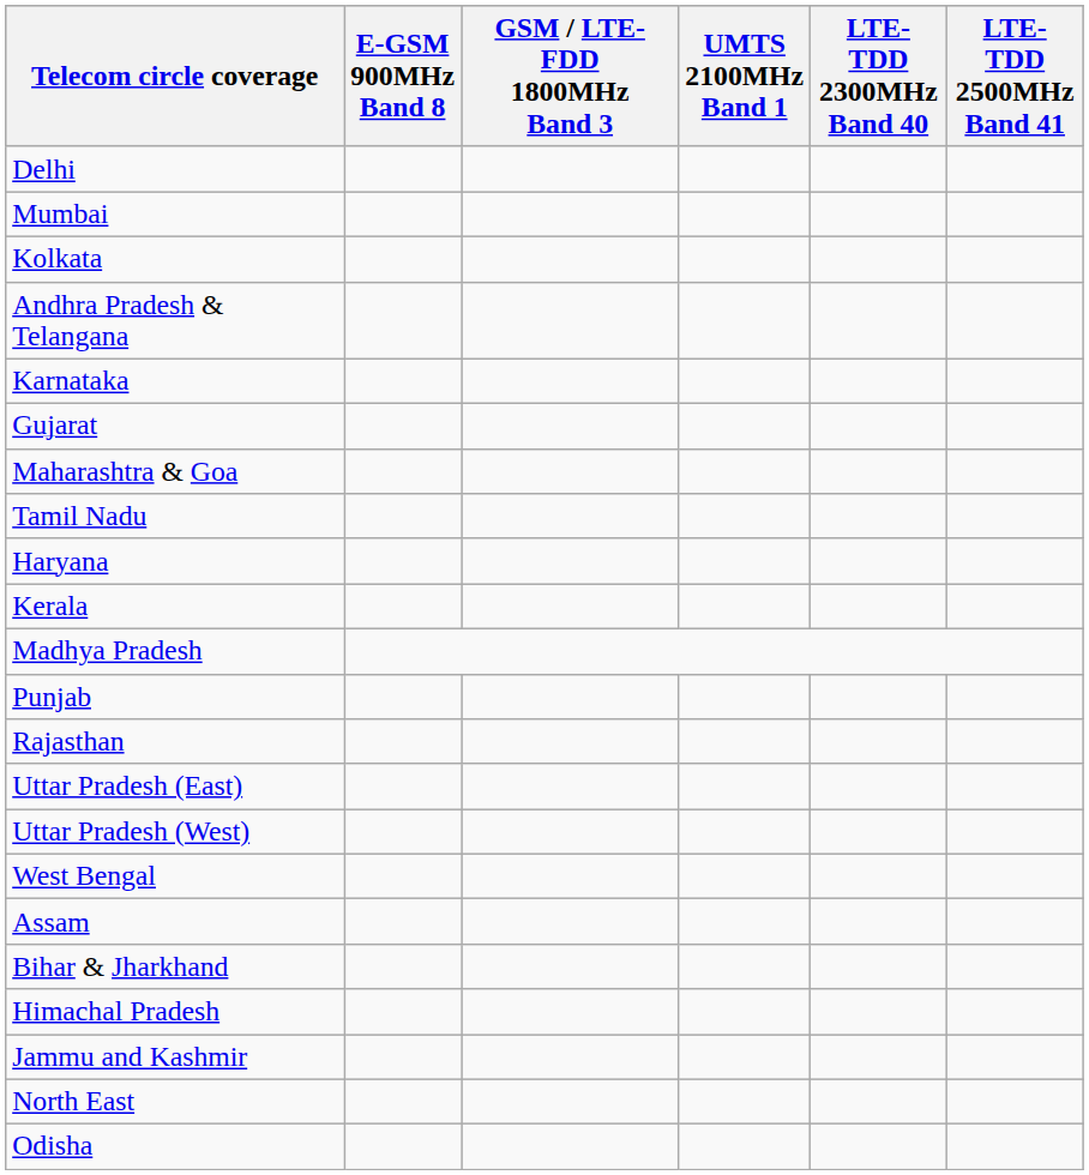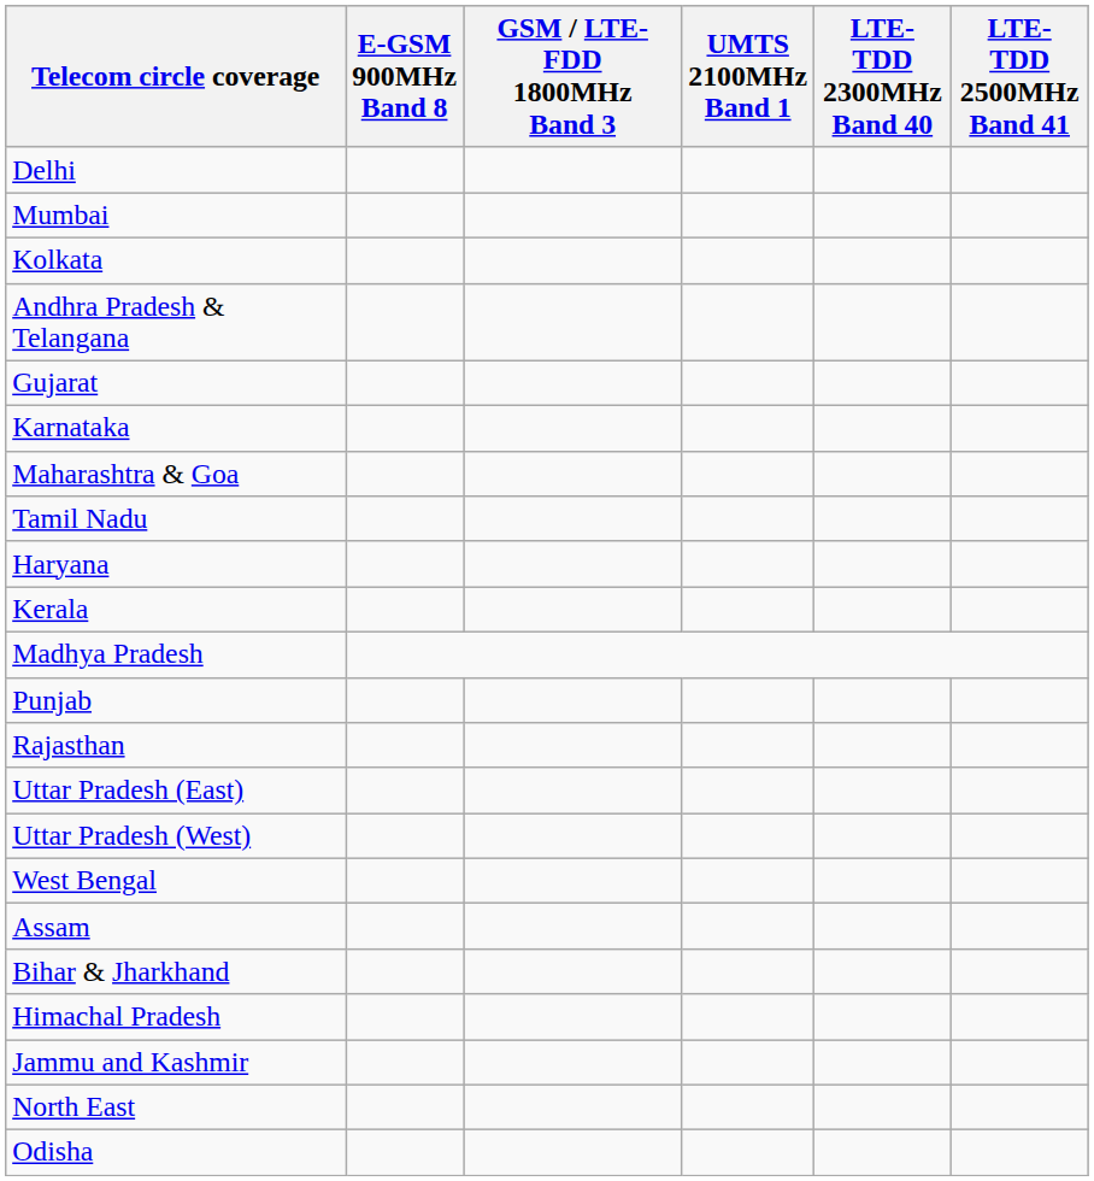 <table class="wikitable sortable plainrowheaders">
 <tr style="background:#ccc; text-align:center;">
 <th scope="col"><a href='#'>Telecom circle</a> coverage</th>
 <th scope="col"><a href='#'>E-GSM</a><br>900MHz<br><a href='#'>Band 8</a></th>
 <th scope="col"><a href='#'>GSM</a> / <a href='#'>LTE-FDD</a><br>1800MHz<br><a href='#'>Band 3</a></th>
 <th scope="col"><a href='#'>UMTS</a><br>2100MHz<br><a href='#'>Band 1</a></th>
 <th scope="col"><a href='#'>LTE-TDD</a><br>2300MHz<br><a href='#'>Band 40</a></th>
 <th scope="col"><a href='#'>LTE-TDD</a><br>2500MHz<br><a href='#'>Band 41</a></th>
 </tr>
 <tr>
 <td><a href='#'>Delhi</a></td>
 <td></td>
 <td></td>
 <td></td>
 <td></td>
 <td></td>
 </tr>
 <tr>
 <td><a href='#'>Mumbai</a></td>
 <td></td>
 <td></td>
 <td></td>
 <td></td>
 <td></td>
 </tr>
 <tr>
 <td><a href='#'>Kolkata</a></td>
 <td></td>
 <td></td>
 <td></td>
 <td></td>
 <td></td>
 </tr>
 <tr>
 <td><a href='#'>Andhra Pradesh</a> & <a href='#'>Telangana</a></td>
 <td></td>
 <td></td>
 <td></td>
 <td></td>
 <td></td>
 </tr>
 <tr>
-<td><a href='#'>Karnataka</a></td>
+<td><a href='#'>Gujarat</a></td>
 <td></td>
 <td></td>
 <td></td>
 <td></td>
 <td></td>
 </tr>
 <tr>
-<td><a href='#'>Gujarat</a></td>
+<td><a href='#'>Karnataka</a></td>
 <td></td>
 <td></td>
 <td></td>
 <td></td>
 <td></td>
 </tr>
 <tr>
 <td><a href='#'>Maharashtra</a> & <a href='#'>Goa</a></td>
 <td></td>
 <td></td>
 <td></td>
 <td></td>
 <td></td>
 </tr>
 <tr>
 <td><a href='#'>Tamil Nadu</a></td>
 <td></td>
 <td></td>
 <td></td>
 <td></td>
 <td></td>
 </tr>
 <tr>
 <td><a href='#'>Haryana</a></td>
 <td></td>
 <td></td>
 <td></td>
 <td></td>
 <td></td>
 </tr>
 <tr>
 <td><a href='#'>Kerala</a></td>
 <td></td>
 <td></td>
 <td></td>
 <td></td>
 <td></td>
 </tr>
 <tr>
 <td><a href='#'>Madhya Pradesh</a></td>
 </tr>
 <tr>
 <td><a href='#'>Punjab</a></td>
 <td></td>
 <td></td>
 <td></td>
 <td></td>
 <td></td>
 </tr>
 <tr>
 <td><a href='#'>Rajasthan</a></td>
 <td></td>
 <td></td>
 <td></td>
 <td></td>
 <td></td>
 </tr>
 <tr>
 <td><a href='#'>Uttar Pradesh (East)</a></td>
 <td></td>
 <td></td>
 <td></td>
 <td></td>
 <td></td>
 </tr>
 <tr>
 <td><a href='#'>Uttar Pradesh (West)</a></td>
 <td></td>
 <td></td>
 <td></td>
 <td></td>
 <td></td>
 </tr>
 <tr>
 <td><a href='#'>West Bengal</a></td>
 <td></td>
 <td></td>
 <td></td>
 <td></td>
 <td></td>
 </tr>
 <tr>
 <td><a href='#'>Assam</a></td>
 <td></td>
 <td></td>
 <td></td>
 <td></td>
 <td></td>
 </tr>
 <tr>
 <td><a href='#'>Bihar</a> & <a href='#'>Jharkhand</a></td>
 <td></td>
 <td></td>
 <td></td>
 <td></td>
 <td></td>
 </tr>
 <tr>
 <td><a href='#'>Himachal Pradesh</a></td>
 <td></td>
 <td></td>
 <td></td>
 <td></td>
 <td></td>
 </tr>
 <tr>
 <td><a href='#'>Jammu and Kashmir</a></td>
 <td></td>
 <td></td>
 <td></td>
 <td></td>
 <td></td>
 </tr>
 <tr>
 <td><a href='#'>North East</a></td>
 <td></td>
 <td></td>
 <td></td>
 <td></td>
 <td></td>
 </tr>
 <tr>
 <td><a href='#'>Odisha</a></td>
 <td></td>
 <td></td>
 <td></td>
 <td></td>
 <td></td>
 </tr>
 </table>
